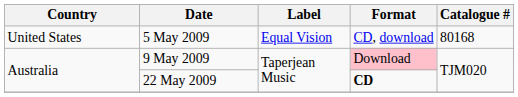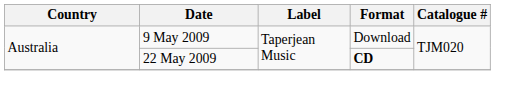 <table class="wikitable">
 <tr>
 <th width="150px">Country</th>
 <th width="130px">Date</th>
 <th width="100px">Label</th>
 <th>Format</th>
 <th>Catalogue #</th>
 </tr>
 <tr>
-<td>United States</td>
-<td>5 May 2009</td>
-<td><a href='#'>Equal Vision</a></td>
-<td><a href='#'>CD</a>, <a href='#'>download</a></td>
-<td>80168</td>
-</tr>
-<tr>
 <td rowspan="2">Australia</td>
 <td>9 May 2009</td>
 <td rowspan="2">Taperjean Music</td>
-<td style="background: pink;">Download</td>
+<td>Download</td>
 <td rowspan="2">TJM020</td>
 </tr>
 <tr>
 <td>22 May 2009</td>
 <td><strong>CD</strong></td>
 </tr>
 <tr>
 </tr>
 </table>
